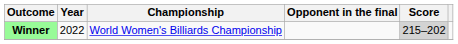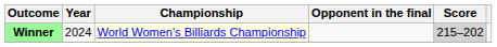 <table class="sortable wikitable plainrowheaders">
 <tr>
 <th scope="col">Outcome</th>
 <th scope="col">Year</th>
 <th scope="col">Championship</th>
 <th scope="col">Opponent in the final</th>
 <th scope="col">Score</th>
 <th scope="col" class=unsortable></th>
 </tr>
 <tr>
 <th scope="row" style="background:#98FB98">Winner</th>
-<td>2022</td>
-<td><a href='#'>World Women's Billiards Championship</a></td>
+<td>2024</td>
+<td style="background: lightyellow;"><a href='#'>World Women's Billiards Championship</a></td>
 <td></td>
 <td align="center" style="background: lightgrey;">215–202</td>
 <td align="center"></td>
 </tr>
 <tr>
 </tr>
 </table>
